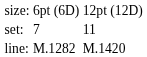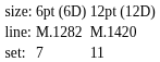 <table style="margin-left:40px;">
 <tr>
 <td>size:</td>
 <td>6pt (6D)</td>
 <td>12pt (12D)</td>
 </tr>
 <tr>
+<td>line:</td>
+<td>M.1282</td>
+<td>M.1420</td>
+</tr>
+<tr>
 <td>set:</td>
 <td>7</td>
 <td>11</td>
 </tr>
-<tr>
-<td>line:</td>
-<td>M.1282</td>
-<td>M.1420</td>
-</tr>
 </table>
